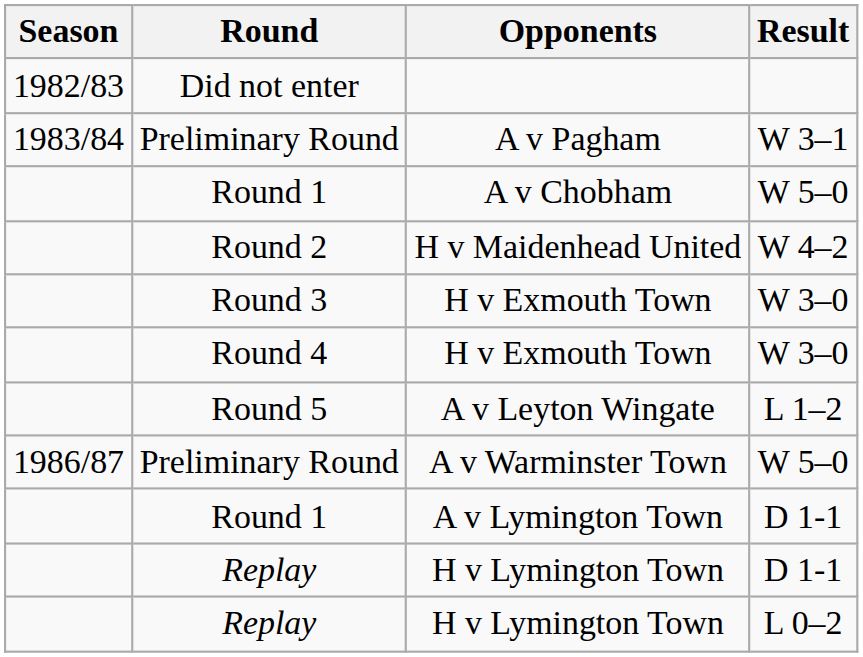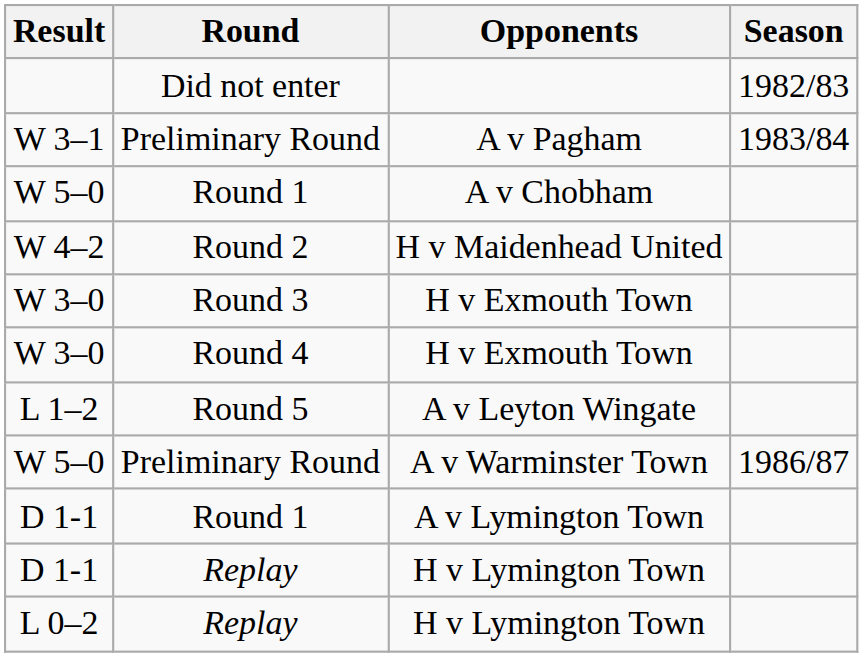 <table class="wikitable collapsible collapsed" style=text-align:center>
 <tr>
-<th>Season</th>
+<th>Result</th>
 <th>Round</th>
 <th>Opponents</th>
-<th>Result</th>
+<th>Season</th>
 </tr>
 <tr>
-<td>1982/83</td>
+<td></td>
 <td>Did not enter</td>
 <td></td>
+<td>1982/83</td>
+</tr>
+<tr>
+<td>W 3–1</td>
+<td>Preliminary Round</td>
+<td>A v Pagham</td>
+<td>1983/84</td>
+</tr>
+<tr>
+<td>W 5–0</td>
+<td>Round 1</td>
+<td>A v Chobham</td>
 <td></td>
 </tr>
 <tr>
-<td>1983/84</td>
-<td>Preliminary Round</td>
-<td>A v Pagham</td>
-<td>W 3–1</td>
+<td>W 4–2</td>
+<td>Round 2</td>
+<td>H v Maidenhead United</td>
+<td></td>
 </tr>
 <tr>
+<td>W 3–0</td>
+<td>Round 3</td>
+<td>H v Exmouth Town</td>
 <td></td>
-<td>Round 1</td>
-<td>A v Chobham</td>
-<td>W 5–0</td>
 </tr>
 <tr>
+<td>W 3–0</td>
+<td>Round 4</td>
+<td>H v Exmouth Town</td>
 <td></td>
-<td>Round 2</td>
-<td>H v Maidenhead United</td>
-<td>W 4–2</td>
 </tr>
 <tr>
+<td>L 1–2</td>
+<td>Round 5</td>
+<td>A v Leyton Wingate</td>
 <td></td>
-<td>Round 3</td>
-<td>H v Exmouth Town</td>
-<td>W 3–0</td>
 </tr>
 <tr>
-<td></td>
-<td>Round 4</td>
-<td>H v Exmouth Town</td>
-<td>W 3–0</td>
+<td>W 5–0</td>
+<td>Preliminary Round</td>
+<td>A v Warminster Town</td>
+<td>1986/87</td>
 </tr>
 <tr>
+<td>D 1-1</td>
+<td>Round 1</td>
+<td>A v Lymington Town</td>
 <td></td>
-<td>Round 5</td>
-<td>A v Leyton Wingate</td>
-<td>L 1–2</td>
 </tr>
 <tr>
-<td>1986/87</td>
-<td>Preliminary Round</td>
-<td>A v Warminster Town</td>
-<td>W 5–0</td>
+<td>D 1-1</td>
+<td><em>Replay</em></td>
+<td>H v Lymington Town</td>
+<td></td>
 </tr>
 <tr>
-<td></td>
-<td>Round 1</td>
-<td>A v Lymington Town</td>
-<td>D 1-1</td>
-</tr>
-<tr>
-<td></td>
+<td>L 0–2</td>
 <td><em>Replay</em></td>
 <td>H v Lymington Town</td>
-<td>D 1-1</td>
-</tr>
-<tr>
 <td></td>
-<td><em>Replay</em></td>
-<td>H v Lymington Town</td>
-<td>L 0–2</td>
 </tr>
 </table>
